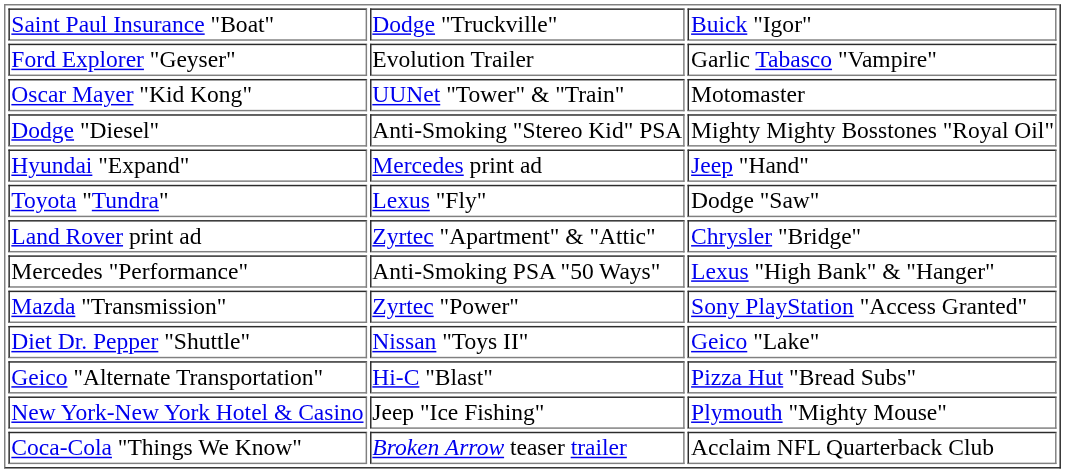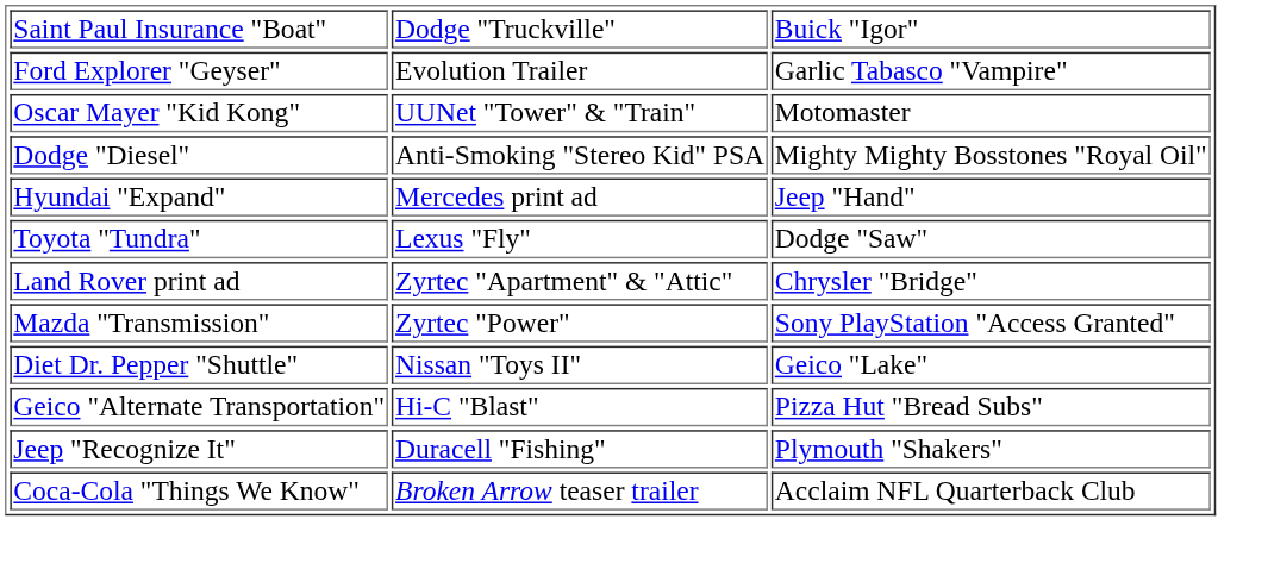 <table border="1">
 <tr>
 <td><a href='#'>Saint Paul Insurance</a> "Boat"</td>
 <td><a href='#'>Dodge</a> "Truckville"</td>
 <td><a href='#'>Buick</a> "Igor"</td>
 </tr>
 <tr>
 <td><a href='#'>Ford Explorer</a> "Geyser"</td>
 <td>Evolution Trailer</td>
 <td>Garlic <a href='#'>Tabasco</a> "Vampire"</td>
 </tr>
 <tr>
 <td><a href='#'>Oscar Mayer</a> "Kid Kong"</td>
 <td><a href='#'>UUNet</a> "Tower" & "Train"</td>
 <td>Motomaster<br></td>
 </tr>
 <tr>
 <td><a href='#'>Dodge</a> "Diesel"</td>
 <td>Anti-Smoking "Stereo Kid" PSA</td>
 <td>Mighty Mighty Bosstones "Royal Oil"</td>
 </tr>
 <tr>
 <td><a href='#'>Hyundai</a> "Expand"</td>
 <td><a href='#'>Mercedes</a> print ad</td>
 <td><a href='#'>Jeep</a> "Hand"</td>
 </tr>
 <tr>
 <td><a href='#'>Toyota</a> "<a href='#'>Tundra</a>"</td>
 <td><a href='#'>Lexus</a> "Fly"</td>
 <td>Dodge "Saw"</td>
 </tr>
 <tr>
 <td><a href='#'>Land Rover</a> print ad</td>
 <td><a href='#'>Zyrtec</a> "Apartment" & "Attic"</td>
 <td><a href='#'>Chrysler</a> "Bridge"</td>
 </tr>
 <tr>
-<td>Mercedes "Performance"</td>
-<td>Anti-Smoking PSA "50 Ways"</td>
-<td><a href='#'>Lexus</a> "High Bank" & "Hanger"</td>
-</tr>
-<tr>
 <td><a href='#'>Mazda</a> "Transmission"</td>
 <td><a href='#'>Zyrtec</a> "Power"</td>
 <td><a href='#'>Sony PlayStation</a> "Access Granted"</td>
 </tr>
 <tr>
 <td><a href='#'>Diet Dr. Pepper</a> "Shuttle"</td>
 <td><a href='#'>Nissan</a> "Toys II"</td>
 <td><a href='#'>Geico</a> "Lake"</td>
 </tr>
 <tr>
 <td><a href='#'>Geico</a> "Alternate Transportation"</td>
 <td><a href='#'>Hi-C</a> "Blast"</td>
 <td><a href='#'>Pizza Hut</a> "Bread Subs"</td>
 </tr>
 <tr>
-<td><a href='#'>New York-New York Hotel & Casino</a></td>
-<td>Jeep "Ice Fishing"</td>
-<td><a href='#'>Plymouth</a> "Mighty Mouse"</td>
+<td><a href='#'>Jeep</a> "Recognize It"</td>
+<td><a href='#'>Duracell</a> "Fishing"</td>
+<td><a href='#'>Plymouth</a> "Shakers"</td>
 </tr>
 <tr>
 <td><a href='#'>Coca-Cola</a> "Things We Know"</td>
 <td><em><a href='#'>Broken Arrow</a></em> teaser <a href='#'>trailer</a></td>
 <td>Acclaim NFL Quarterback Club</td>
 </tr>
 </table>
